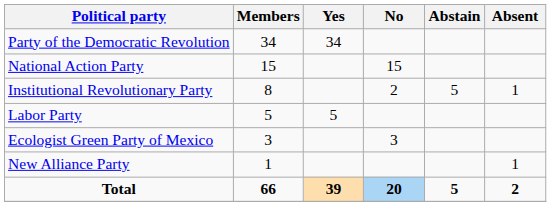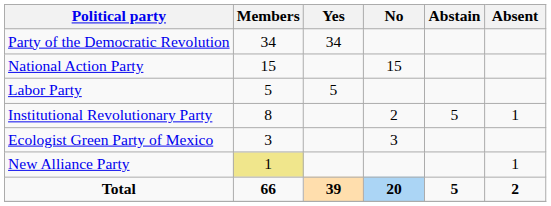 <table class="wikitable">
 <tr>
 <th><a href='#'>Political party</a></th>
 <th width="55pt">Members</th>
 <th width="55pt">Yes</th>
 <th width="55pt">No</th>
 <th width="55pt">Abstain</th>
 <th width="55pt">Absent</th>
 </tr>
 <tr>
 <td align="left"> <a href='#'>Party of the Democratic Revolution</a></td>
 <td align="center">34</td>
 <td align="center">34</td>
 <td align="center"></td>
 <td align="center"></td>
 <td align="center"></td>
 </tr>
 <tr>
 <td align="left"> <a href='#'>National Action Party</a></td>
 <td align="center">15</td>
 <td align="center"></td>
 <td align="center">15</td>
 <td align="center"></td>
 <td align="center"></td>
 </tr>
 <tr>
+<td align="left"> <a href='#'>Labor Party</a></td>
+<td align="center">5</td>
+<td align="center">5</td>
+<td align="center"></td>
+<td align="center"></td>
+<td align="center"></td>
+</tr>
+<tr>
 <td align="left"> <a href='#'>Institutional Revolutionary Party</a></td>
 <td align="center">8</td>
 <td align="center"></td>
 <td align="center">2</td>
 <td align="center">5</td>
 <td align="center">1</td>
-</tr>
-<tr>
-<td align="left"> <a href='#'>Labor Party</a></td>
-<td align="center">5</td>
-<td align="center">5</td>
-<td align="center"></td>
-<td align="center"></td>
-<td align="center"></td>
 </tr>
 <tr>
 <td align="left"> <a href='#'>Ecologist Green Party of Mexico</a></td>
 <td align="center">3</td>
 <td align="center"></td>
 <td align="center">3</td>
 <td align="center"></td>
 <td align="center"></td>
 </tr>
 <tr>
 <td align="left"> <a href='#'>New Alliance Party</a></td>
-<td align="center">1</td>
+<td align="center" style="background: khaki;">1</td>
 <td align="center"></td>
 <td align="center"></td>
 <td align="center"></td>
 <td align="center">1</td>
 </tr>
 <tr>
 <td align="center"><strong>Total</strong></td>
 <td align="center"><strong>66</strong></td>
 <td align="center" bgcolor="#FFDEAD"><strong>39</strong></td>
 <td align="center" bgcolor="#abd5f5"><strong>20</strong></td>
 <td align="center"><strong>5</strong></td>
 <td align="center"><strong>2</strong></td>
 </tr>
 <tr>
 </tr>
 </table>
